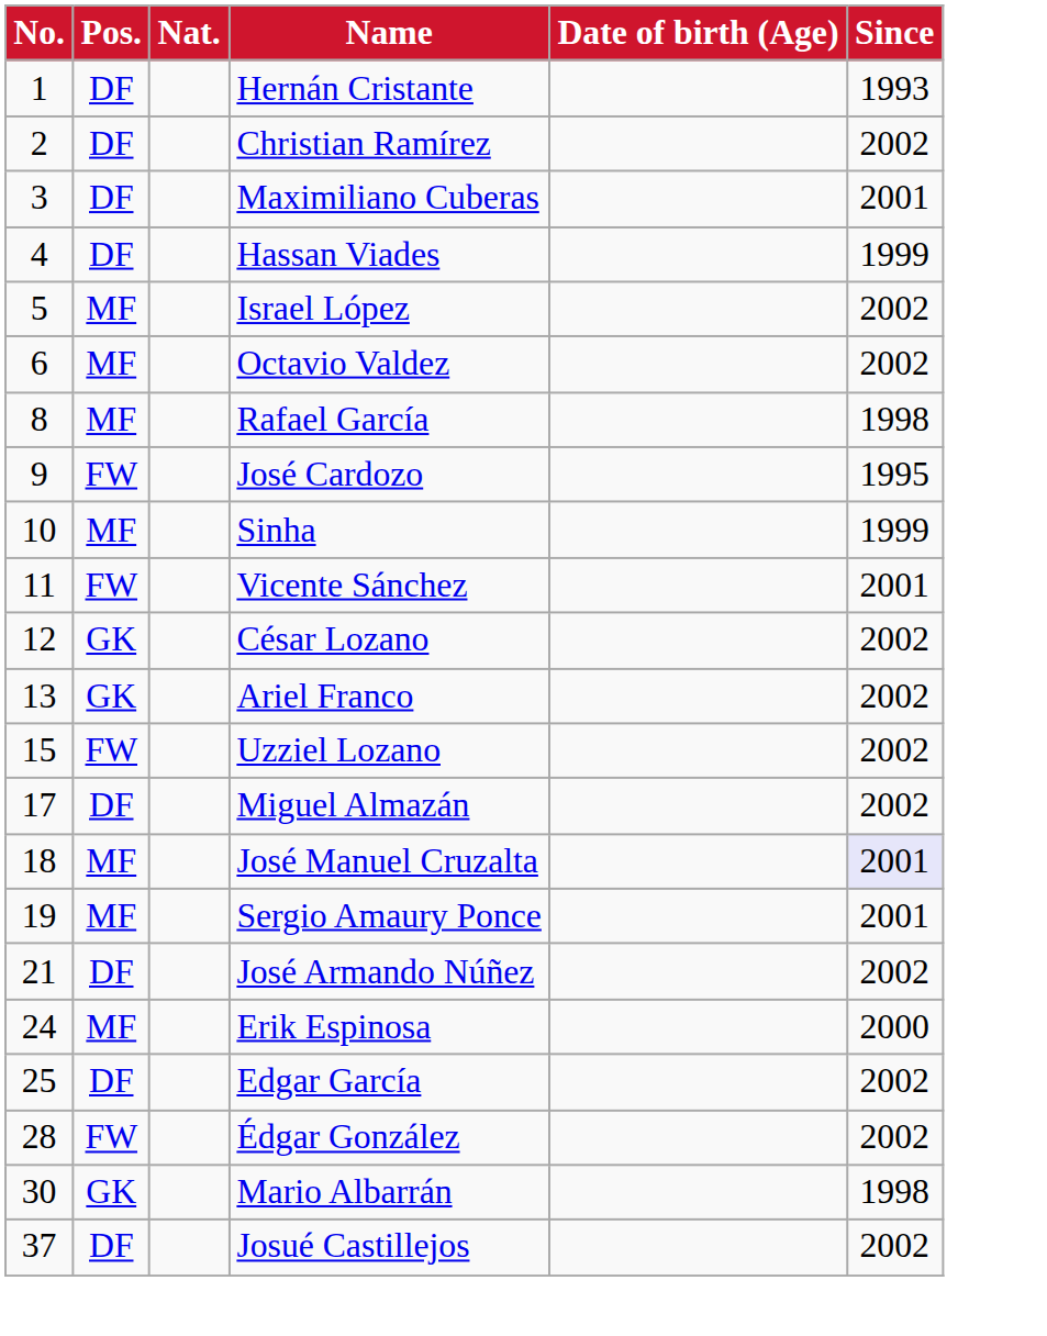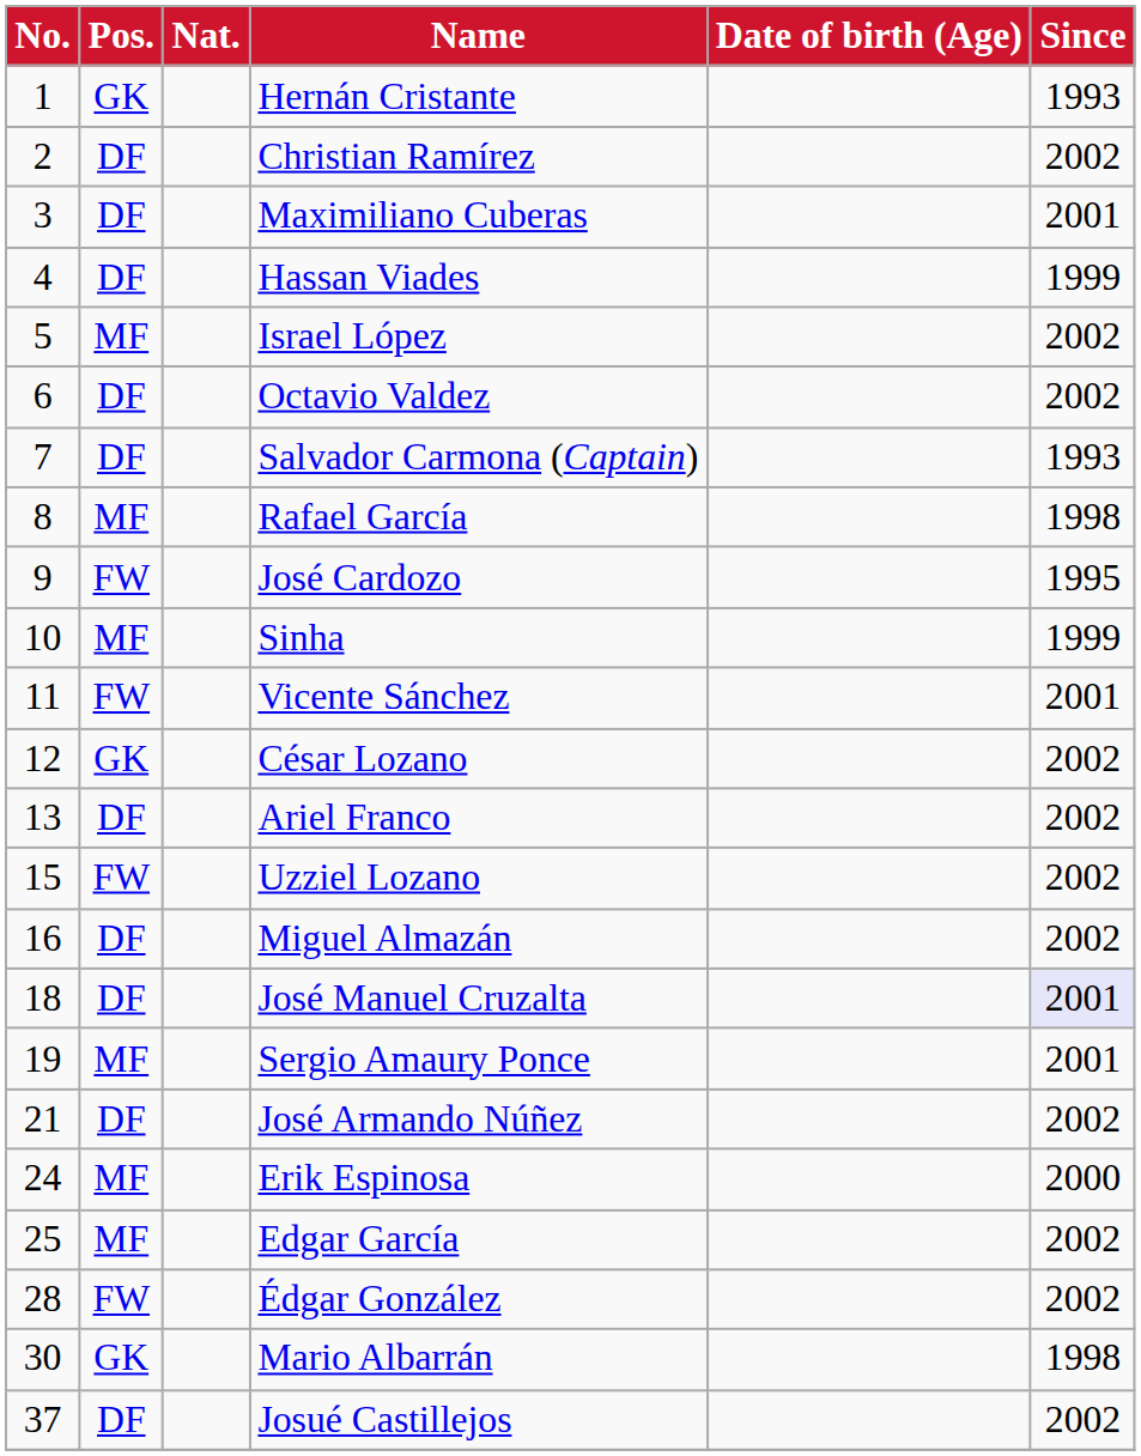 <table class="wikitable sortable" style="text-align:center; font-size:100%;">
 <tr>
 <th style=background-color:#CF152D;color:#FFFFFF>No.</th>
 <th style=background-color:#CF152D;color:#FFFFFF>Pos.</th>
 <th style=background-color:#CF152D;color:#FFFFFF>Nat.</th>
 <th style=background-color:#CF152D;color:#FFFFFF>Name</th>
 <th style=background-color:#CF152D;color:#FFFFFF>Date of birth (Age)</th>
 <th style=background-color:#CF152D;color:#FFFFFF>Since</th>
 </tr>
 <tr>
 <td>1</td>
-<td><a href='#'>DF</a></td>
+<td><a href='#'>GK</a></td>
 <td></td>
 <td align=left><a href='#'>Hernán Cristante</a></td>
 <td></td>
 <td>1993</td>
 </tr>
 <tr>
 <td>2</td>
 <td><a href='#'>DF</a></td>
 <td></td>
 <td align=left><a href='#'>Christian Ramírez</a></td>
 <td></td>
 <td>2002</td>
 </tr>
 <tr>
 <td>3</td>
 <td><a href='#'>DF</a></td>
 <td></td>
 <td align=left><a href='#'>Maximiliano Cuberas</a></td>
 <td></td>
 <td>2001</td>
 </tr>
 <tr>
 <td>4</td>
 <td><a href='#'>DF</a></td>
 <td></td>
 <td align=left><a href='#'>Hassan Viades</a></td>
 <td></td>
 <td>1999</td>
 </tr>
 <tr>
 <td>5</td>
 <td><a href='#'>MF</a></td>
 <td></td>
 <td align=left><a href='#'>Israel López</a></td>
 <td></td>
 <td>2002</td>
 </tr>
 <tr>
 <td>6</td>
-<td><a href='#'>MF</a></td>
+<td><a href='#'>DF</a></td>
 <td></td>
 <td align=left><a href='#'>Octavio Valdez</a></td>
 <td></td>
 <td>2002</td>
+</tr>
+<tr>
+<td>7</td>
+<td><a href='#'>DF</a></td>
+<td></td>
+<td align=left><a href='#'>Salvador Carmona</a> (<em><a href='#'>Captain</a></em>)</td>
+<td></td>
+<td>1993</td>
 </tr>
 <tr>
 <td>8</td>
 <td><a href='#'>MF</a></td>
 <td></td>
 <td align=left><a href='#'>Rafael García</a></td>
 <td></td>
 <td>1998</td>
 </tr>
 <tr>
 <td>9</td>
 <td><a href='#'>FW</a></td>
 <td></td>
 <td align=left><a href='#'>José Cardozo</a></td>
 <td></td>
 <td>1995</td>
 </tr>
 <tr>
 <td>10</td>
 <td><a href='#'>MF</a></td>
 <td></td>
 <td align=left><a href='#'>Sinha</a></td>
 <td></td>
 <td>1999</td>
 </tr>
 <tr>
 <td>11</td>
 <td><a href='#'>FW</a></td>
 <td></td>
 <td align=left><a href='#'>Vicente Sánchez</a></td>
 <td></td>
 <td>2001</td>
 </tr>
 <tr>
 <td>12</td>
 <td><a href='#'>GK</a></td>
 <td></td>
 <td align=left><a href='#'>César Lozano</a></td>
 <td></td>
 <td>2002</td>
 </tr>
 <tr>
 <td>13</td>
-<td><a href='#'>GK</a></td>
+<td><a href='#'>DF</a></td>
 <td></td>
 <td align=left><a href='#'>Ariel Franco</a></td>
 <td></td>
 <td>2002</td>
 </tr>
 <tr>
 <td>15</td>
 <td><a href='#'>FW</a></td>
 <td></td>
 <td align=left><a href='#'>Uzziel Lozano</a></td>
 <td></td>
 <td>2002</td>
 </tr>
 <tr>
-<td>17</td>
+<td>16</td>
 <td><a href='#'>DF</a></td>
 <td></td>
 <td align=left><a href='#'>Miguel Almazán</a></td>
 <td></td>
 <td>2002</td>
 </tr>
 <tr>
 <td>18</td>
-<td><a href='#'>MF</a></td>
+<td><a href='#'>DF</a></td>
 <td></td>
 <td align=left><a href='#'>José Manuel Cruzalta</a></td>
 <td></td>
 <td style="background: lavender;">2001</td>
 </tr>
 <tr>
 <td>19</td>
 <td><a href='#'>MF</a></td>
 <td></td>
 <td align=left><a href='#'>Sergio Amaury Ponce</a></td>
 <td></td>
 <td>2001</td>
 </tr>
 <tr>
 <td>21</td>
 <td><a href='#'>DF</a></td>
 <td></td>
 <td align=left><a href='#'>José Armando Núñez</a></td>
 <td></td>
 <td>2002</td>
 </tr>
 <tr>
 <td>24</td>
 <td><a href='#'>MF</a></td>
 <td></td>
 <td align=left><a href='#'>Erik Espinosa</a></td>
 <td></td>
 <td>2000</td>
 </tr>
 <tr>
 <td>25</td>
-<td><a href='#'>DF</a></td>
+<td><a href='#'>MF</a></td>
 <td></td>
 <td align=left><a href='#'>Edgar García</a></td>
 <td></td>
 <td>2002</td>
 </tr>
 <tr>
 <td>28</td>
 <td><a href='#'>FW</a></td>
 <td></td>
 <td align=left><a href='#'>Édgar González</a></td>
 <td></td>
 <td>2002</td>
 </tr>
 <tr>
 <td>30</td>
 <td><a href='#'>GK</a></td>
 <td></td>
 <td align=left><a href='#'>Mario Albarrán</a></td>
 <td></td>
 <td>1998</td>
 </tr>
 <tr>
 <td>37</td>
 <td><a href='#'>DF</a></td>
 <td></td>
 <td align=left><a href='#'>Josué Castillejos</a></td>
 <td></td>
 <td>2002</td>
 </tr>
 <tr>
 </tr>
 </table>
